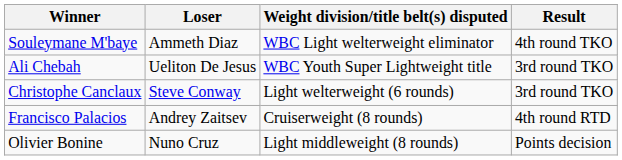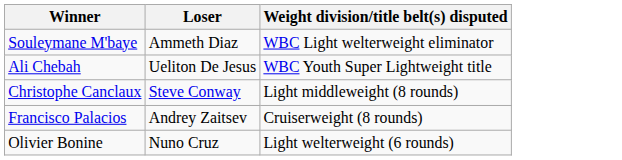 <table class=wikitable>
 <tr>
 <th>Winner</th>
 <th>Loser</th>
 <th>Weight division/title belt(s) disputed</th>
-<th>Result</th>
 </tr>
 <tr>
 <td> <a href='#'>Souleymane M'baye</a></td>
 <td> Ammeth Diaz</td>
 <td><a href='#'>WBC</a> Light welterweight eliminator</td>
-<td>4th round TKO</td>
 </tr>
 <tr>
 <td> <a href='#'>Ali Chebah</a></td>
 <td> Ueliton De Jesus</td>
 <td><a href='#'>WBC</a> Youth Super Lightweight title</td>
-<td>3rd round TKO</td>
 </tr>
 <tr>
 <td> <a href='#'>Christophe Canclaux</a></td>
 <td> <a href='#'>Steve Conway</a></td>
-<td>Light welterweight (6 rounds)</td>
-<td>3rd round TKO</td>
+<td>Light middleweight (8 rounds)</td>
 </tr>
 <tr>
 <td> <a href='#'>Francisco Palacios</a></td>
 <td> Andrey Zaitsev</td>
 <td>Cruiserweight (8 rounds)</td>
-<td>4th round RTD</td>
 </tr>
 <tr>
 <td> Olivier Bonine</td>
 <td> Nuno Cruz</td>
-<td>Light middleweight (8 rounds)</td>
-<td>Points decision</td>
+<td>Light welterweight (6 rounds)</td>
 </tr>
 </table>
